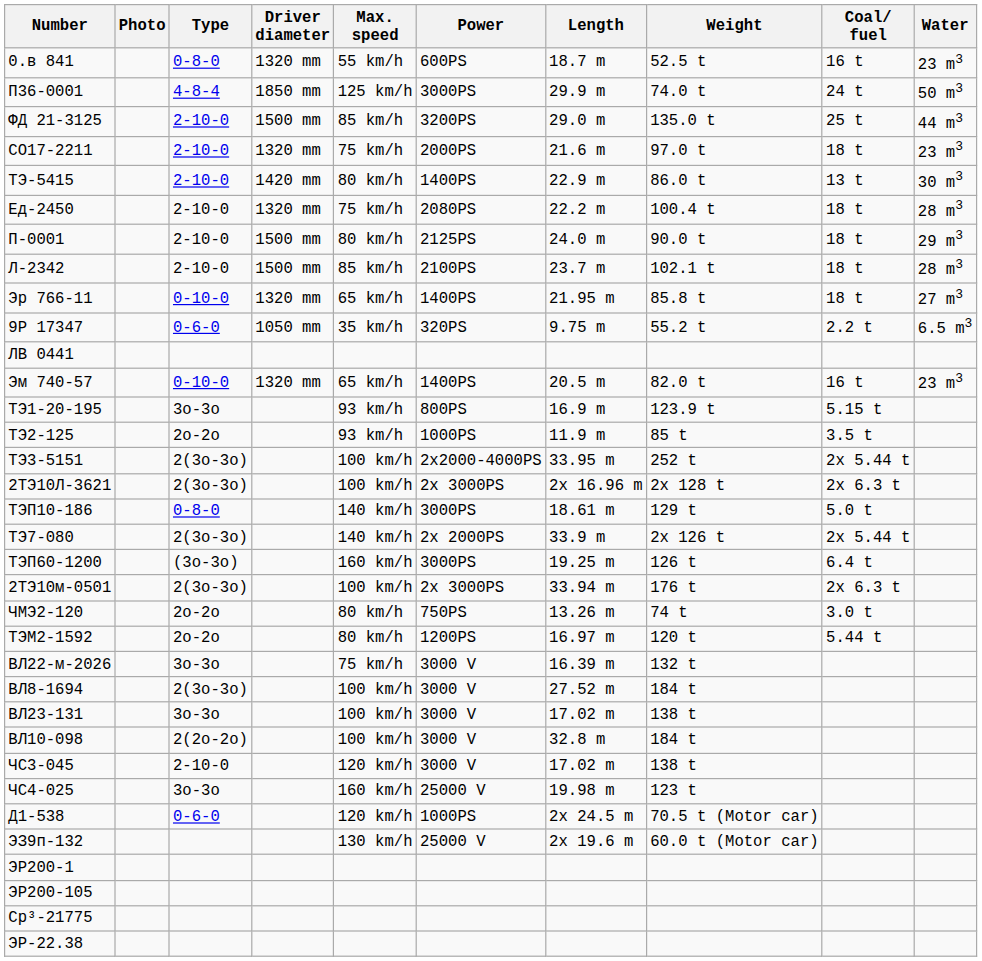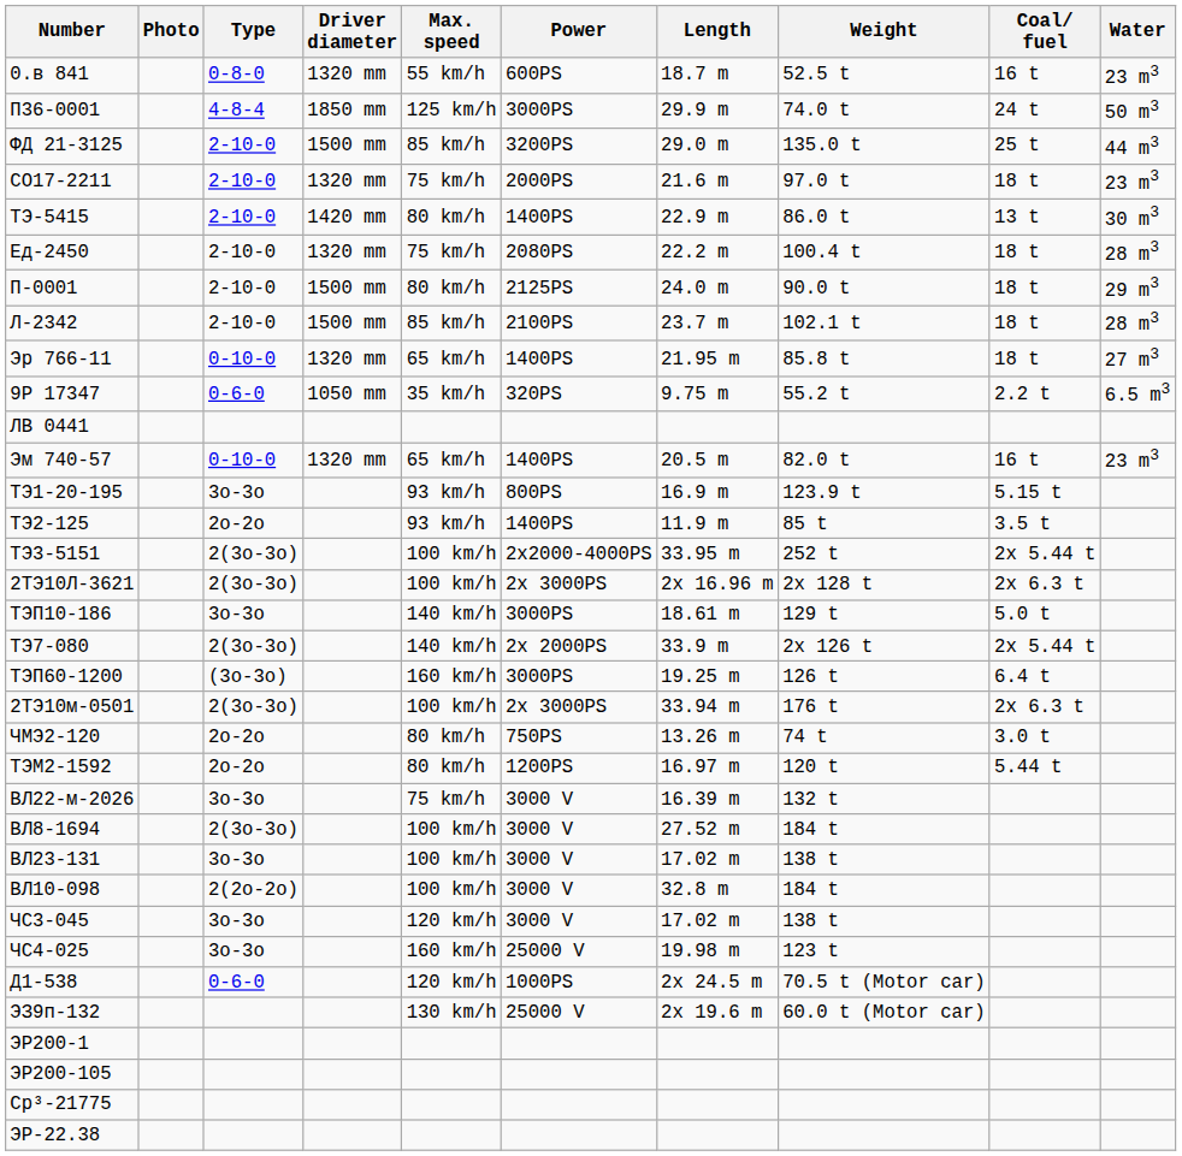 <table class="wikitable">
 <tr>
 <th>Number</th>
 <th>Photo</th>
 <th>Type</th>
 <th>Driver<br>diameter</th>
 <th>Max.<br> speed</th>
 <th>Power</th>
 <th>Length</th>
 <th>Weight</th>
 <th>Coal/<br> fuel</th>
 <th>Water</th>
 </tr>
 <tr>
 <td>0.в 841</td>
 <td></td>
 <td><a href='#'>0-8-0</a></td>
 <td>1320 mm</td>
 <td>55 km/h</td>
 <td>600PS</td>
 <td>18.7 m</td>
 <td>52.5 t</td>
 <td>16 t</td>
 <td>23 m<sup>3</sup></td>
 </tr>
 <tr>
 <td>П36-0001</td>
 <td></td>
 <td><a href='#'>4-8-4</a></td>
 <td>1850 mm</td>
 <td>125 km/h</td>
 <td>3000PS</td>
 <td>29.9 m</td>
 <td>74.0 t</td>
 <td>24 t</td>
 <td>50 m<sup>3</sup></td>
 </tr>
 <tr>
 <td>ФД 21-3125</td>
 <td></td>
 <td><a href='#'>2-10-0</a></td>
 <td>1500 mm</td>
 <td>85 km/h</td>
 <td>3200PS</td>
 <td>29.0 m</td>
 <td>135.0 t</td>
 <td>25 t</td>
 <td>44 m<sup>3</sup></td>
 </tr>
 <tr>
 <td>СО17-2211</td>
 <td></td>
 <td><a href='#'>2-10-0</a></td>
 <td>1320 mm</td>
 <td>75 km/h</td>
 <td>2000PS</td>
 <td>21.6 m</td>
 <td>97.0 t</td>
 <td>18 t</td>
 <td>23 m<sup>3</sup></td>
 </tr>
 <tr>
 <td>ТЭ-5415</td>
 <td></td>
 <td><a href='#'>2-10-0</a></td>
 <td>1420 mm</td>
 <td>80 km/h</td>
 <td>1400PS</td>
 <td>22.9 m</td>
 <td>86.0 t</td>
 <td>13 t</td>
 <td>30 m<sup>3</sup></td>
 </tr>
 <tr>
 <td>Ед-2450</td>
 <td></td>
 <td>2-10-0</td>
 <td>1320 mm</td>
 <td>75 km/h</td>
 <td>2080PS</td>
 <td>22.2 m</td>
 <td>100.4 t</td>
 <td>18 t</td>
 <td>28 m<sup>3</sup></td>
 </tr>
 <tr>
 <td>П-0001</td>
 <td></td>
 <td>2-10-0</td>
 <td>1500 mm</td>
 <td>80 km/h</td>
 <td>2125PS</td>
 <td>24.0 m</td>
 <td>90.0 t</td>
 <td>18 t</td>
 <td>29 m<sup>3</sup></td>
 </tr>
 <tr>
 <td>Л-2342</td>
 <td></td>
 <td>2-10-0</td>
 <td>1500 mm</td>
 <td>85 km/h</td>
 <td>2100PS</td>
 <td>23.7 m</td>
 <td>102.1 t</td>
 <td>18 t</td>
 <td>28 m<sup>3</sup></td>
 </tr>
 <tr>
 <td>Эр 766-11</td>
 <td></td>
 <td><a href='#'>0-10-0</a></td>
 <td>1320 mm</td>
 <td>65 km/h</td>
 <td>1400PS</td>
 <td>21.95 m</td>
 <td>85.8 t</td>
 <td>18 t</td>
 <td>27 m<sup>3</sup></td>
 </tr>
 <tr>
 <td>9Р 17347</td>
 <td></td>
 <td><a href='#'>0-6-0</a></td>
 <td>1050 mm</td>
 <td>35 km/h</td>
 <td>320PS</td>
 <td>9.75 m</td>
 <td>55.2 t</td>
 <td>2.2 t</td>
 <td>6.5 m<sup>3</sup></td>
 </tr>
 <tr>
 <td>ЛВ 0441</td>
 <td></td>
 <td></td>
 <td></td>
 <td></td>
 <td></td>
 <td></td>
 <td></td>
 <td></td>
 <td></td>
 </tr>
 <tr>
 <td>Эм 740-57</td>
 <td></td>
 <td><a href='#'>0-10-0</a></td>
 <td>1320 mm</td>
 <td>65 km/h</td>
 <td>1400PS</td>
 <td>20.5 m</td>
 <td>82.0 t</td>
 <td>16 t</td>
 <td>23 m<sup>3</sup></td>
 </tr>
 <tr>
 <td>ТЭ1-20-195</td>
 <td></td>
 <td>3o-3o</td>
 <td></td>
 <td>93 km/h</td>
 <td>800PS</td>
 <td>16.9 m</td>
 <td>123.9 t</td>
 <td>5.15 t</td>
 <td></td>
 </tr>
 <tr>
 <td>ТЭ2-125</td>
 <td></td>
 <td>2o-2o</td>
 <td></td>
 <td>93 km/h</td>
-<td>1000PS</td>
+<td>1400PS</td>
 <td>11.9 m</td>
 <td>85 t</td>
 <td>3.5 t</td>
 <td></td>
 </tr>
 <tr>
 <td>ТЭ3-5151</td>
 <td></td>
 <td>2(3o-3o)</td>
 <td></td>
 <td>100 km/h</td>
 <td>2x2000-4000PS</td>
 <td>33.95 m</td>
 <td>252 t</td>
 <td>2x 5.44 t</td>
 <td></td>
 </tr>
 <tr>
 <td>2ТЭ10Л-3621</td>
 <td></td>
 <td>2(3o-3o)</td>
 <td></td>
 <td>100 km/h</td>
 <td>2x 3000PS</td>
 <td>2x 16.96 m</td>
 <td>2x 128 t</td>
 <td>2x 6.3 t</td>
 <td></td>
 </tr>
 <tr>
 <td>ТЭП10-186</td>
 <td></td>
-<td><a href='#'>0-8-0</a></td>
+<td>3o-3o</td>
 <td></td>
 <td>140 km/h</td>
 <td>3000PS</td>
 <td>18.61 m</td>
 <td>129 t</td>
 <td>5.0 t</td>
 <td></td>
 </tr>
 <tr>
 <td>ТЭ7-080</td>
 <td></td>
 <td>2(3o-3o)</td>
 <td></td>
 <td>140 km/h</td>
 <td>2x 2000PS</td>
 <td>33.9 m</td>
 <td>2x 126 t</td>
 <td>2x 5.44 t</td>
 <td></td>
 </tr>
 <tr>
 <td>ТЭП60-1200</td>
 <td></td>
 <td>(3o-3o)</td>
 <td></td>
 <td>160 km/h</td>
 <td>3000PS</td>
 <td>19.25 m</td>
 <td>126 t</td>
 <td>6.4 t</td>
 <td></td>
 </tr>
 <tr>
 <td>2ТЭ10м-0501</td>
 <td></td>
 <td>2(3o-3o)</td>
 <td></td>
 <td>100 km/h</td>
 <td>2x 3000PS</td>
 <td>33.94 m</td>
 <td>176 t</td>
 <td>2x 6.3 t</td>
 <td></td>
 </tr>
 <tr>
 <td>ЧМЭ2-120</td>
 <td></td>
 <td>2o-2o</td>
 <td></td>
 <td>80 km/h</td>
 <td>750PS</td>
 <td>13.26 m</td>
 <td>74 t</td>
 <td>3.0 t</td>
 <td></td>
 </tr>
 <tr>
 <td>ТЭМ2-1592</td>
 <td></td>
 <td>2o-2o</td>
 <td></td>
 <td>80 km/h</td>
 <td>1200PS</td>
 <td>16.97 m</td>
 <td>120 t</td>
 <td>5.44 t</td>
 <td></td>
 </tr>
 <tr>
 <td>ВЛ22-м-2026</td>
 <td></td>
 <td>3o-3o</td>
 <td></td>
 <td>75 km/h</td>
 <td>3000 V</td>
 <td>16.39 m</td>
 <td>132 t</td>
 <td></td>
 <td></td>
 </tr>
 <tr>
 <td>ВЛ8-1694</td>
 <td></td>
 <td>2(3o-3o)</td>
 <td></td>
 <td>100 km/h</td>
 <td>3000 V</td>
 <td>27.52 m</td>
 <td>184 t</td>
 <td></td>
 <td></td>
 </tr>
 <tr>
 <td>ВЛ23-131</td>
 <td></td>
 <td>3o-3o</td>
 <td></td>
 <td>100 km/h</td>
 <td>3000 V</td>
 <td>17.02 m</td>
 <td>138 t</td>
 <td></td>
 <td></td>
 </tr>
 <tr>
 <td>ВЛ10-098</td>
 <td></td>
 <td>2(2o-2o)</td>
 <td></td>
 <td>100 km/h</td>
 <td>3000 V</td>
 <td>32.8 m</td>
 <td>184 t</td>
 <td></td>
 <td></td>
 </tr>
 <tr>
 <td>ЧС3-045</td>
 <td></td>
-<td>2-10-0</td>
+<td>3o-3o</td>
 <td></td>
 <td>120 km/h</td>
 <td>3000 V</td>
 <td>17.02 m</td>
 <td>138 t</td>
 <td></td>
 <td></td>
 </tr>
 <tr>
 <td>ЧС4-025</td>
 <td></td>
 <td>3o-3o</td>
 <td></td>
 <td>160 km/h</td>
 <td>25000 V</td>
 <td>19.98 m</td>
 <td>123 t</td>
 <td></td>
 <td></td>
 </tr>
 <tr>
 <td>Д1-538</td>
 <td></td>
 <td><a href='#'>0-6-0</a></td>
 <td></td>
 <td>120 km/h</td>
 <td>1000PS</td>
 <td>2x 24.5 m</td>
 <td>70.5 t (Motor car)</td>
 <td></td>
 <td></td>
 </tr>
 <tr>
 <td>ЭЗ9п-132</td>
 <td></td>
 <td></td>
 <td></td>
 <td>130 km/h</td>
 <td>25000 V</td>
 <td>2x 19.6 m</td>
 <td>60.0 t (Motor car)</td>
 <td></td>
 <td></td>
 </tr>
 <tr>
 <td>ЭР200-1</td>
 <td></td>
 <td></td>
 <td></td>
 <td></td>
 <td></td>
 <td></td>
 <td></td>
 <td></td>
 <td></td>
 </tr>
 <tr>
 <td>ЭР200-105</td>
 <td></td>
 <td></td>
 <td></td>
 <td></td>
 <td></td>
 <td></td>
 <td></td>
 <td></td>
 <td></td>
 </tr>
 <tr>
 <td>Ср³-21775</td>
 <td></td>
 <td></td>
 <td></td>
 <td></td>
 <td></td>
 <td></td>
 <td></td>
 <td></td>
 <td></td>
 </tr>
 <tr>
 <td>ЭР-22.38</td>
 <td></td>
 <td></td>
 <td></td>
 <td></td>
 <td></td>
 <td></td>
 <td></td>
 <td></td>
 <td></td>
 </tr>
 </table>
